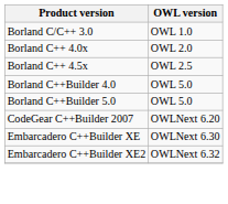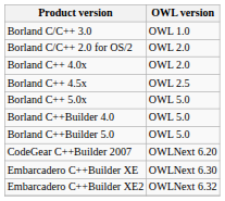 <table class="wikitable">
 <tr>
 <th>Product version</th>
 <th>OWL version</th>
 </tr>
 <tr>
 <td>Borland C/C++ 3.0</td>
 <td>OWL 1.0</td>
 </tr>
 <tr>
+<td>Borland C/C++ 2.0 for OS/2</td>
+<td>OWL 2.0</td>
+</tr>
+<tr>
 <td>Borland C++ 4.0x</td>
 <td>OWL 2.0</td>
 </tr>
 <tr>
 <td>Borland C++ 4.5x</td>
 <td>OWL 2.5</td>
+</tr>
+<tr>
+<td>Borland C++ 5.0x</td>
+<td>OWL 5.0</td>
 </tr>
 <tr>
 <td>Borland C++Builder 4.0</td>
 <td>OWL 5.0</td>
 </tr>
 <tr>
 <td>Borland C++Builder 5.0</td>
 <td>OWL 5.0</td>
 </tr>
 <tr>
 <td>CodeGear C++Builder 2007</td>
 <td>OWLNext 6.20</td>
 </tr>
 <tr>
 <td>Embarcadero C++Builder XE</td>
 <td>OWLNext 6.30</td>
 </tr>
 <tr>
 <td>Embarcadero C++Builder XE2</td>
 <td>OWLNext 6.32</td>
 </tr>
 <tr>
 </tr>
 </table>
